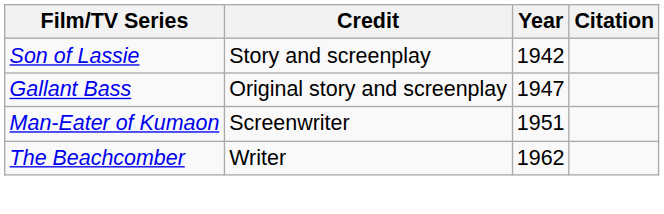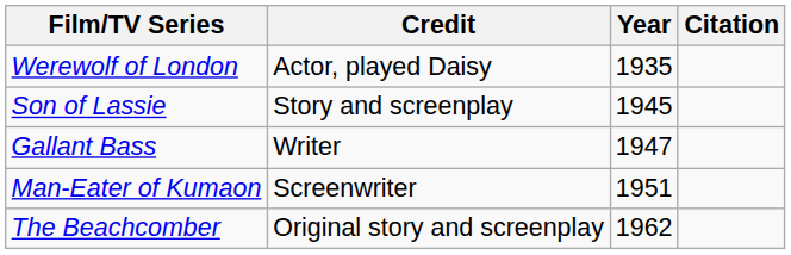 <table class="wikitable">
 <tr>
 <th>Film/TV Series</th>
 <th>Credit</th>
 <th>Year</th>
 <th>Citation</th>
 </tr>
 <tr>
+<td><em><a href='#'>Werewolf of London</a></em></td>
+<td>Actor, played Daisy</td>
+<td>1935</td>
+<td></td>
+</tr>
+<tr>
 <td><em><a href='#'>Son of Lassie</a></em></td>
 <td>Story and screenplay</td>
-<td>1942</td>
+<td>1945</td>
 <td></td>
 </tr>
 <tr>
 <td><em><a href='#'>Gallant Bass</a></em></td>
-<td>Original story and screenplay</td>
+<td>Writer</td>
 <td>1947</td>
 <td></td>
 </tr>
 <tr>
 <td><em><a href='#'>Man-Eater of Kumaon</a></em></td>
 <td>Screenwriter</td>
 <td>1951</td>
 <td></td>
 </tr>
 <tr>
 <td><em><a href='#'>The Beachcomber</a></em></td>
-<td>Writer</td>
+<td>Original story and screenplay</td>
 <td>1962</td>
 <td></td>
 </tr>
 </table>
